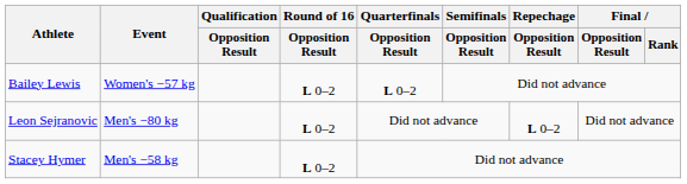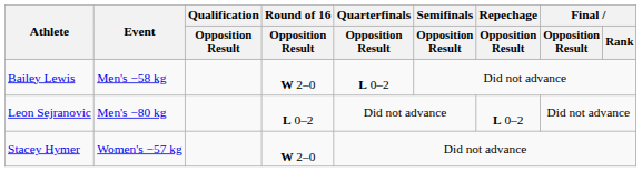 <table class=wikitable style=font-size:90%;text-align:center>
 <tr>
 <th rowspan=2>Athlete</th>
 <th rowspan=2>Event</th>
 <th>Qualification</th>
 <th>Round of 16</th>
 <th>Quarterfinals</th>
 <th>Semifinals</th>
 <th>Repechage</th>
 <th colspan=2>Final / </th>
 </tr>
 <tr style=font-size:95%>
 <th>Opposition<br>Result</th>
 <th>Opposition<br>Result</th>
 <th>Opposition<br>Result</th>
 <th>Opposition<br>Result</th>
 <th>Opposition<br>Result</th>
 <th>Opposition<br>Result</th>
 <th>Rank</th>
 </tr>
 <tr>
 <td align=left><a href='#'>Bailey Lewis</a></td>
-<td align=left><a href='#'>Women's −57 kg</a></td>
+<td align=left><a href='#'>Men's −58 kg</a></td>
 <td></td>
-<td><br><strong>L</strong> 0–2</td>
+<td><br><strong>W</strong> 2–0</td>
 <td><br><strong>L</strong> 0–2</td>
 <td colspan=4>Did not advance</td>
 </tr>
 <tr>
 <td align=left><a href='#'>Leon Sejranovic</a></td>
 <td align=left><a href='#'>Men's −80 kg</a></td>
 <td></td>
 <td><br><strong>L</strong> 0–2</td>
 <td colspan=2>Did not advance</td>
 <td><br><strong>L</strong> 0–2</td>
 <td colspan=2>Did not advance</td>
 </tr>
 <tr>
 <td align=left><a href='#'>Stacey Hymer</a></td>
-<td align=left><a href='#'>Men's −58 kg</a></td>
+<td align=left><a href='#'>Women's −57 kg</a></td>
 <td></td>
-<td><br><strong>L</strong> 0–2</td>
+<td><br><strong>W</strong> 2–0</td>
 <td colspan=5>Did not advance</td>
 </tr>
 </table>
